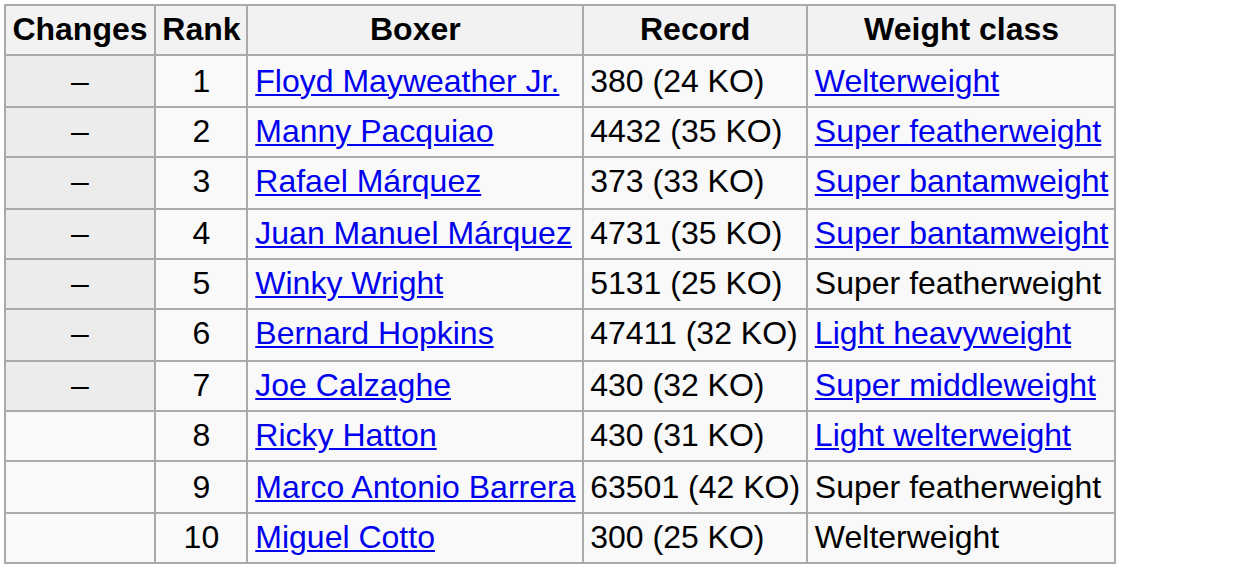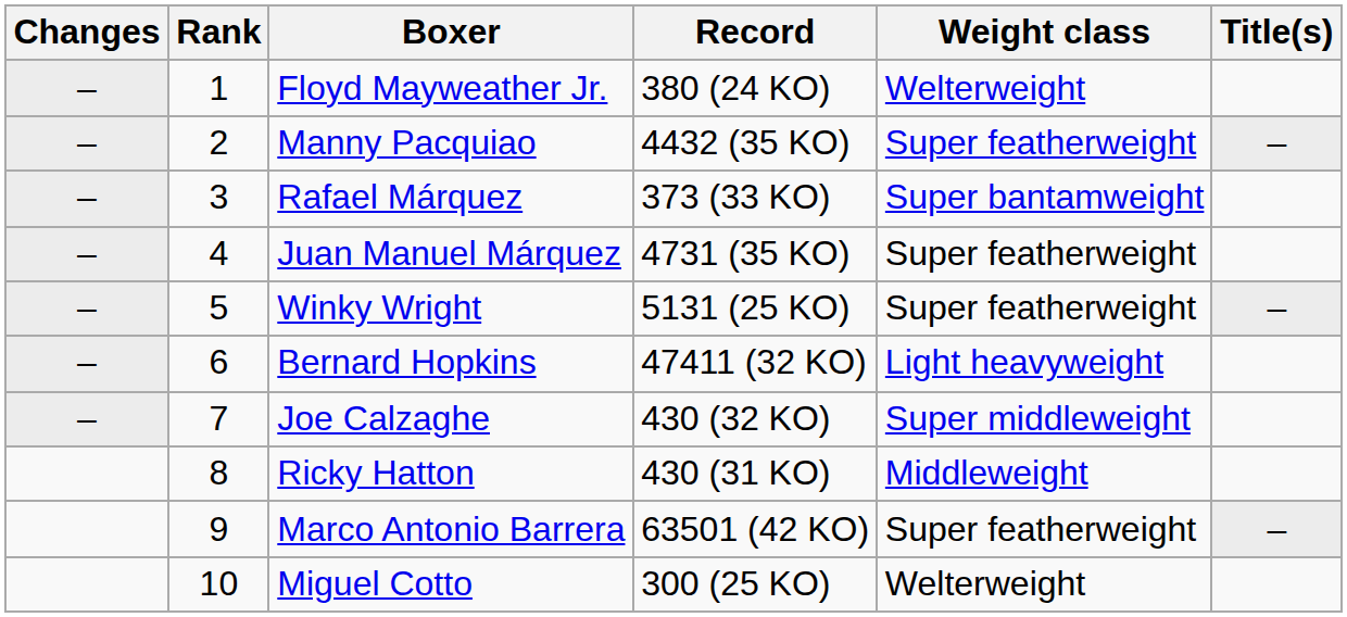 <table class="wikitable ">
 <tr>
 <th>Changes</th>
 <th>Rank</th>
 <th>Boxer</th>
 <th>Record</th>
 <th>Weight class</th>
+<th>Title(s)</th>
 </tr>
 <tr>
 <td align=center bgcolor=#ECECEC>–</td>
 <td align=center>1</td>
 <td><a href='#'>Floyd Mayweather Jr.</a></td>
 <td>380 (24 KO)</td>
 <td><a href='#'>Welterweight</a></td>
+<td></td>
 </tr>
 <tr>
 <td align=center bgcolor=#ECECEC>–</td>
 <td align=center>2</td>
 <td><a href='#'>Manny Pacquiao</a></td>
 <td>4432 (35 KO)</td>
 <td><a href='#'>Super featherweight</a></td>
+<td align=center bgcolor=#ECECEC data-sort-value="Z">–</td>
 </tr>
 <tr>
 <td align=center bgcolor=#ECECEC>–</td>
 <td align=center>3</td>
 <td><a href='#'>Rafael Márquez</a></td>
 <td>373 (33 KO)</td>
 <td><a href='#'>Super bantamweight</a></td>
+<td></td>
 </tr>
 <tr>
 <td align=center bgcolor=#ECECEC>–</td>
 <td align=center>4</td>
 <td><a href='#'>Juan Manuel Márquez</a></td>
 <td>4731 (35 KO)</td>
-<td><a href='#'>Super bantamweight</a></td>
+<td>Super featherweight</td>
+<td></td>
 </tr>
 <tr>
 <td align=center bgcolor=#ECECEC>–</td>
 <td align=center>5</td>
 <td><a href='#'>Winky Wright</a></td>
 <td>5131 (25 KO)</td>
 <td>Super featherweight</td>
+<td align=center bgcolor=#ECECEC data-sort-value="Z">–</td>
 </tr>
 <tr>
 <td align=center bgcolor=#ECECEC>–</td>
 <td align=center>6</td>
 <td><a href='#'>Bernard Hopkins</a></td>
 <td>47411 (32 KO)</td>
 <td><a href='#'>Light heavyweight</a></td>
+<td></td>
 </tr>
 <tr>
 <td align=center bgcolor=#ECECEC>–</td>
 <td align=center>7</td>
 <td><a href='#'>Joe Calzaghe</a></td>
 <td>430 (32 KO)</td>
 <td><a href='#'>Super middleweight</a></td>
+<td></td>
 </tr>
 <tr>
 <td align=center></td>
 <td align=center>8</td>
 <td><a href='#'>Ricky Hatton</a></td>
 <td>430 (31 KO)</td>
-<td><a href='#'>Light welterweight</a></td>
+<td><a href='#'>Middleweight</a></td>
+<td></td>
 </tr>
 <tr>
 <td align=center></td>
 <td align=center>9</td>
 <td><a href='#'>Marco Antonio Barrera</a></td>
 <td>63501 (42 KO)</td>
 <td>Super featherweight</td>
+<td align=center bgcolor=#ECECEC data-sort-value="Z">–</td>
 </tr>
 <tr>
 <td align=center></td>
 <td align=center>10</td>
 <td><a href='#'>Miguel Cotto</a></td>
 <td>300 (25 KO)</td>
 <td>Welterweight</td>
+<td></td>
 </tr>
 </table>
